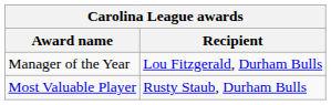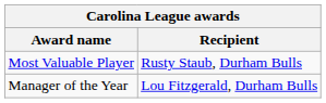 <table class="wikitable">
 <tr>
 <th colspan="2">Carolina League awards</th>
 </tr>
 <tr>
 <th>Award name</th>
 <th>Recipient</th>
 </tr>
 <tr>
+<td><a href='#'>Most Valuable Player</a></td>
+<td><a href='#'>Rusty Staub</a>, <a href='#'>Durham Bulls</a></td>
+</tr>
+<tr>
 <td>Manager of the Year</td>
 <td><a href='#'>Lou Fitzgerald</a>, <a href='#'>Durham Bulls</a></td>
 </tr>
-<tr>
-<td><a href='#'>Most Valuable Player</a></td>
-<td><a href='#'>Rusty Staub</a>, <a href='#'>Durham Bulls</a></td>
-</tr>
 </table>
